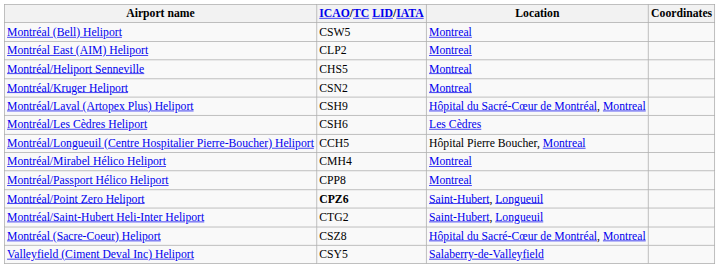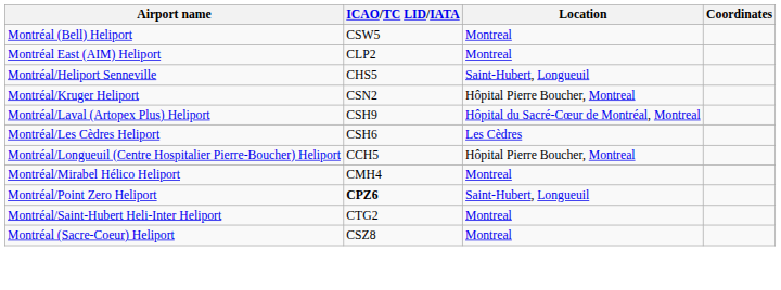 <table class="wikitable sortable" style="width:auto;">
 <tr>
 <th width="*">Airport name</th>
 <th width="*"><a href='#'>ICAO</a>/<a href='#'>TC</a> <a href='#'>LID</a>/<a href='#'>IATA</a></th>
 <th width="*">Location</th>
 <th width="*">Coordinates</th>
 </tr>
 <tr>
 <td><a href='#'>Montréal (Bell) Heliport</a></td>
 <td>CSW5</td>
 <td><a href='#'>Montreal</a></td>
 <td></td>
 </tr>
 <tr>
 <td><a href='#'>Montréal East (AIM) Heliport</a></td>
 <td>CLP2</td>
 <td><a href='#'>Montreal</a></td>
 <td></td>
 </tr>
 <tr>
 <td><a href='#'>Montréal/Heliport Senneville</a></td>
 <td>CHS5</td>
-<td><a href='#'>Montreal</a></td>
+<td><a href='#'>Saint-Hubert</a>, <a href='#'>Longueuil</a></td>
 <td></td>
 </tr>
 <tr>
 <td><a href='#'>Montréal/Kruger Heliport</a></td>
 <td>CSN2</td>
-<td><a href='#'>Montreal</a></td>
+<td>Hôpital Pierre Boucher, <a href='#'>Montreal</a></td>
 <td></td>
 </tr>
 <tr>
 <td><a href='#'>Montréal/Laval (Artopex Plus) Heliport</a></td>
 <td>CSH9</td>
 <td><a href='#'>Hôpital du Sacré-Cœur de Montréal</a>, <a href='#'>Montreal</a></td>
 <td></td>
 </tr>
 <tr>
 <td><a href='#'>Montréal/Les Cèdres Heliport</a></td>
 <td>CSH6</td>
 <td><a href='#'>Les Cèdres</a></td>
 <td></td>
 </tr>
 <tr>
 <td><a href='#'>Montréal/Longueuil (Centre Hospitalier Pierre-Boucher) Heliport</a></td>
 <td>CCH5</td>
 <td>Hôpital Pierre Boucher, <a href='#'>Montreal</a></td>
 <td></td>
 </tr>
 <tr>
 <td><a href='#'>Montréal/Mirabel Hélico Heliport</a></td>
 <td>CMH4</td>
 <td><a href='#'>Montreal</a></td>
 <td></td>
 </tr>
 <tr>
-<td><a href='#'>Montréal/Passport Hélico Heliport</a></td>
-<td>CPP8</td>
-<td><a href='#'>Montreal</a></td>
-<td></td>
-</tr>
-<tr>
 <td><a href='#'>Montréal/Point Zero Heliport</a></td>
 <td><strong>CPZ6</strong></td>
 <td><a href='#'>Saint-Hubert</a>, <a href='#'>Longueuil</a></td>
 <td></td>
 </tr>
 <tr>
 <td><a href='#'>Montréal/Saint-Hubert Heli-Inter Heliport</a></td>
 <td>CTG2</td>
-<td><a href='#'>Saint-Hubert</a>, <a href='#'>Longueuil</a></td>
+<td><a href='#'>Montreal</a></td>
 <td></td>
 </tr>
 <tr>
 <td><a href='#'>Montréal (Sacre-Coeur) Heliport</a></td>
 <td>CSZ8</td>
-<td><a href='#'>Hôpital du Sacré-Cœur de Montréal</a>, <a href='#'>Montreal</a></td>
-<td></td>
-</tr>
-<tr>
-<td><a href='#'>Valleyfield (Ciment Deval Inc) Heliport</a></td>
-<td>CSY5</td>
-<td><a href='#'>Salaberry-de-Valleyfield</a></td>
+<td><a href='#'>Montreal</a></td>
 <td></td>
 </tr>
 </table>
